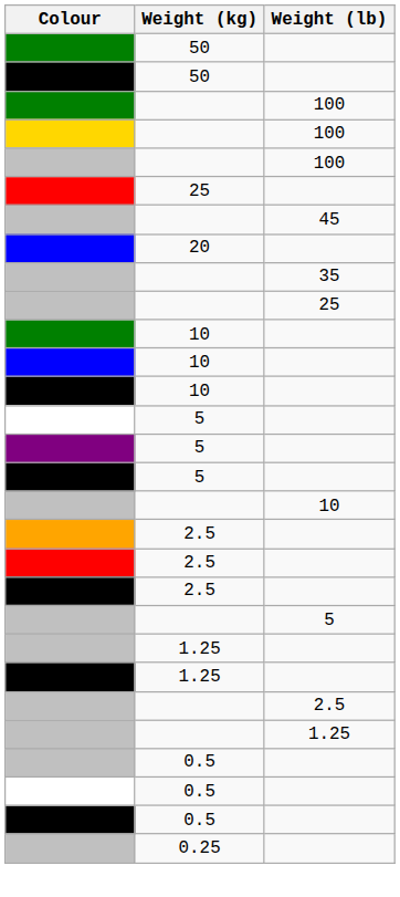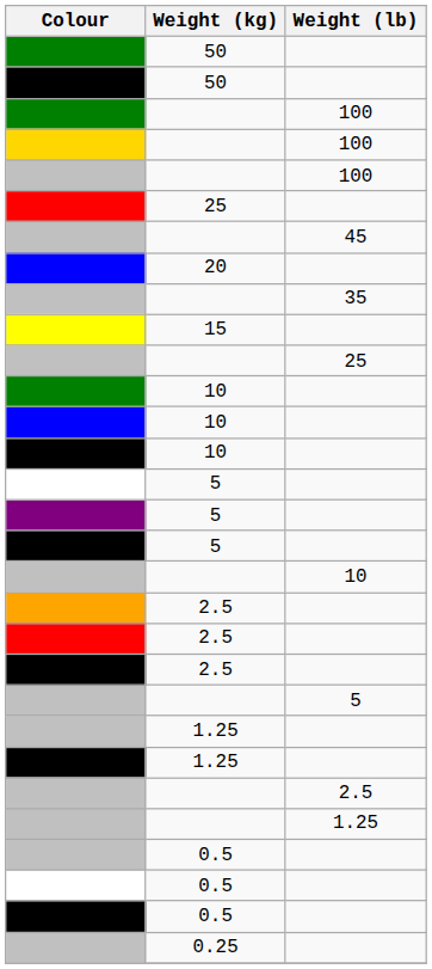 <table class="wikitable sortable" style="text-align: center">
 <tr>
 <th scope="col" width="90" class="unsortable">Colour</th>
 <th scope="col" width="90">Weight (kg)</th>
 <th scope="col" width="90">Weight (lb)</th>
 </tr>
 <tr>
 <td bgcolor="green"></td>
 <td>50</td>
 <td></td>
 </tr>
 <tr>
 <td bgcolor="black"></td>
 <td>50</td>
 <td></td>
 </tr>
 <tr>
 <td bgcolor="green"></td>
 <td></td>
 <td>100</td>
 </tr>
 <tr>
 <td bgcolor="gold"></td>
 <td></td>
 <td>100</td>
 </tr>
 <tr>
 <td bgcolor="silver"></td>
 <td></td>
 <td>100</td>
 </tr>
 <tr>
 <td bgcolor="red"></td>
 <td>25</td>
 <td></td>
 </tr>
 <tr>
 <td bgcolor="silver"></td>
 <td></td>
 <td>45</td>
 </tr>
 <tr>
 <td bgcolor="blue"></td>
 <td>20</td>
 <td></td>
 </tr>
 <tr>
 <td bgcolor="silver"></td>
 <td></td>
 <td>35</td>
+</tr>
+<tr>
+<td bgcolor="yellow"></td>
+<td>15</td>
+<td></td>
 </tr>
 <tr>
 <td bgcolor="silver"></td>
 <td></td>
 <td>25</td>
 </tr>
 <tr>
 <td bgcolor="green"></td>
 <td>10</td>
 <td></td>
 </tr>
 <tr>
 <td bgcolor="blue"></td>
 <td>10</td>
 <td></td>
 </tr>
 <tr>
 <td bgcolor="black"></td>
 <td>10</td>
 <td></td>
 </tr>
 <tr>
 <td bgcolor="white"></td>
 <td>5</td>
 <td></td>
 </tr>
 <tr>
 <td bgcolor="purple"></td>
 <td>5</td>
 <td></td>
 </tr>
 <tr>
 <td bgcolor="black"></td>
 <td>5</td>
 <td></td>
 </tr>
 <tr>
 <td bgcolor="silver"></td>
 <td></td>
 <td>10</td>
 </tr>
 <tr>
 <td bgcolor="orange"></td>
 <td>2.5</td>
 <td></td>
 </tr>
 <tr>
 <td bgcolor="red"></td>
 <td>2.5</td>
 <td></td>
 </tr>
 <tr>
 <td bgcolor="black"></td>
 <td>2.5</td>
 <td></td>
 </tr>
 <tr>
 <td bgcolor="silver"></td>
 <td></td>
 <td>5</td>
 </tr>
 <tr>
 <td bgcolor="silver"></td>
 <td>1.25</td>
 <td></td>
 </tr>
 <tr>
 <td bgcolor="black"></td>
 <td>1.25</td>
 <td></td>
 </tr>
 <tr>
 <td bgcolor="silver"></td>
 <td></td>
 <td>2.5</td>
 </tr>
 <tr>
 <td bgcolor="silver"></td>
 <td></td>
 <td>1.25</td>
 </tr>
 <tr>
 <td bgcolor="silver"></td>
 <td>0.5</td>
 <td></td>
 </tr>
 <tr>
 <td bgcolor="white"></td>
 <td>0.5</td>
 <td></td>
 </tr>
 <tr>
 <td bgcolor="black"></td>
 <td>0.5</td>
 <td></td>
 </tr>
 <tr>
 <td bgcolor="silver"></td>
 <td>0.25</td>
 <td></td>
 </tr>
 <tr>
 </tr>
 </table>
